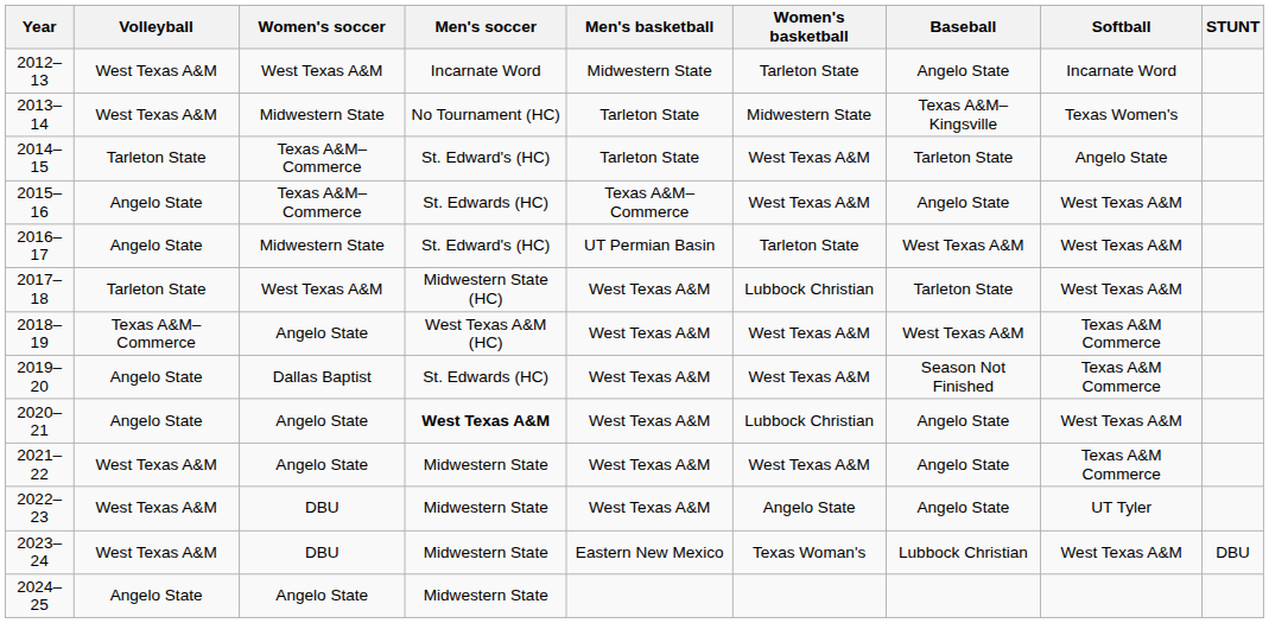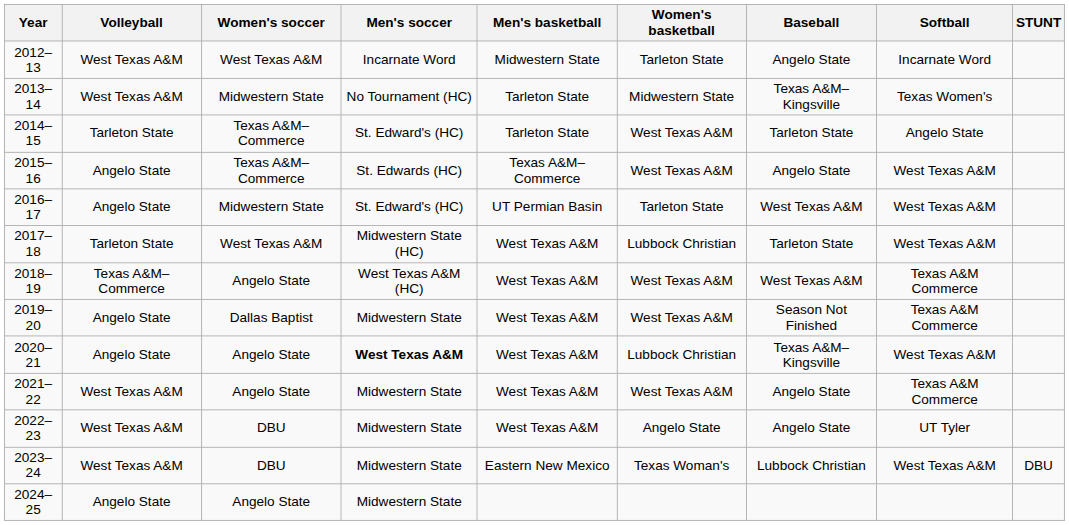 <table class="wikitable" style="text-align:center">
 <tr>
 <th>Year</th>
 <th>Volleyball</th>
 <th>Women's soccer</th>
 <th>Men's soccer</th>
 <th>Men's basketball</th>
 <th>Women's basketball</th>
 <th>Baseball</th>
 <th>Softball</th>
 <th>STUNT</th>
 </tr>
 <tr>
 <td>2012–13</td>
 <td>West Texas A&M</td>
 <td>West Texas A&M</td>
 <td>Incarnate Word</td>
 <td>Midwestern State</td>
 <td>Tarleton State</td>
 <td>Angelo State</td>
 <td>Incarnate Word</td>
 <td></td>
 </tr>
 <tr>
 <td>2013–14</td>
 <td>West Texas A&M</td>
 <td>Midwestern State</td>
 <td>No Tournament (HC)</td>
 <td>Tarleton State</td>
 <td>Midwestern State</td>
 <td>Texas A&M–Kingsville</td>
 <td>Texas Women's</td>
 <td></td>
 </tr>
 <tr>
 <td>2014–15</td>
 <td>Tarleton State</td>
 <td>Texas A&M–Commerce</td>
 <td>St. Edward's (HC)</td>
 <td>Tarleton State</td>
 <td>West Texas A&M</td>
 <td>Tarleton State</td>
 <td>Angelo State</td>
 <td></td>
 </tr>
 <tr>
 <td>2015–16</td>
 <td>Angelo State</td>
 <td>Texas A&M–Commerce</td>
 <td>St. Edwards (HC)</td>
 <td>Texas A&M–Commerce</td>
 <td>West Texas A&M</td>
 <td>Angelo State</td>
 <td>West Texas A&M</td>
 <td></td>
 </tr>
 <tr>
 <td>2016–17</td>
 <td>Angelo State</td>
 <td>Midwestern State</td>
 <td>St. Edward's (HC)</td>
 <td>UT Permian Basin</td>
 <td>Tarleton State</td>
 <td>West Texas A&M</td>
 <td>West Texas A&M</td>
 <td></td>
 </tr>
 <tr>
 <td>2017–18</td>
 <td>Tarleton State</td>
 <td>West Texas A&M</td>
 <td>Midwestern State (HC)</td>
 <td>West Texas A&M</td>
 <td>Lubbock Christian</td>
 <td>Tarleton State</td>
 <td>West Texas A&M</td>
 <td></td>
 </tr>
 <tr>
 <td>2018–19</td>
 <td>Texas A&M–Commerce</td>
 <td>Angelo State</td>
 <td>West Texas A&M (HC)</td>
 <td>West Texas A&M</td>
 <td>West Texas A&M</td>
 <td>West Texas A&M</td>
 <td>Texas A&M Commerce</td>
 <td></td>
 </tr>
 <tr>
 <td>2019–20</td>
 <td>Angelo State</td>
 <td>Dallas Baptist</td>
-<td>St. Edwards (HC)</td>
+<td>Midwestern State</td>
 <td>West Texas A&M</td>
 <td>West Texas A&M</td>
 <td>Season Not Finished</td>
 <td>Texas A&M Commerce</td>
 <td></td>
 </tr>
 <tr>
 <td>2020–21</td>
 <td>Angelo State</td>
 <td>Angelo State</td>
 <td><strong>West Texas A&M</strong></td>
 <td>West Texas A&M</td>
 <td>Lubbock Christian</td>
-<td>Angelo State</td>
+<td>Texas A&M–Kingsville</td>
 <td>West Texas A&M</td>
 <td></td>
 </tr>
 <tr>
 <td>2021–22</td>
 <td>West Texas A&M</td>
 <td>Angelo State</td>
 <td>Midwestern State</td>
 <td>West Texas A&M</td>
 <td>West Texas A&M</td>
 <td>Angelo State</td>
 <td>Texas A&M Commerce</td>
 <td></td>
 </tr>
 <tr>
 <td>2022–23</td>
 <td>West Texas A&M</td>
 <td>DBU</td>
 <td>Midwestern State</td>
 <td>West Texas A&M</td>
 <td>Angelo State</td>
 <td>Angelo State</td>
 <td>UT Tyler</td>
 <td></td>
 </tr>
 <tr>
 <td>2023–24</td>
 <td>West Texas A&M</td>
 <td>DBU</td>
 <td>Midwestern State</td>
 <td>Eastern New Mexico</td>
 <td>Texas Woman's</td>
 <td>Lubbock Christian</td>
 <td>West Texas A&M</td>
 <td>DBU</td>
 </tr>
 <tr>
 <td>2024–25</td>
 <td>Angelo State</td>
 <td>Angelo State</td>
 <td>Midwestern State</td>
 <td></td>
 <td></td>
 <td></td>
 <td></td>
 <td></td>
 </tr>
 </table>
